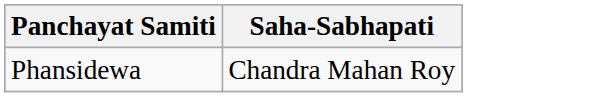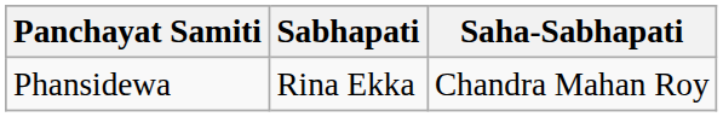 <table class="wikitable sortable">
 <tr>
 <th>Panchayat Samiti</th>
+<th>Sabhapati</th>
 <th>Saha-Sabhapati</th>
 </tr>
 <tr>
 <td>Phansidewa</td>
+<td>Rina Ekka</td>
 <td>Chandra Mahan Roy</td>
 </tr>
 </table>
